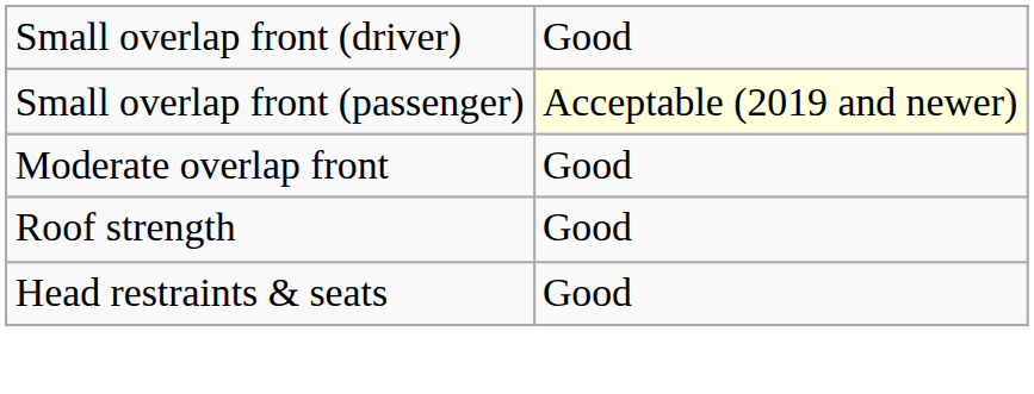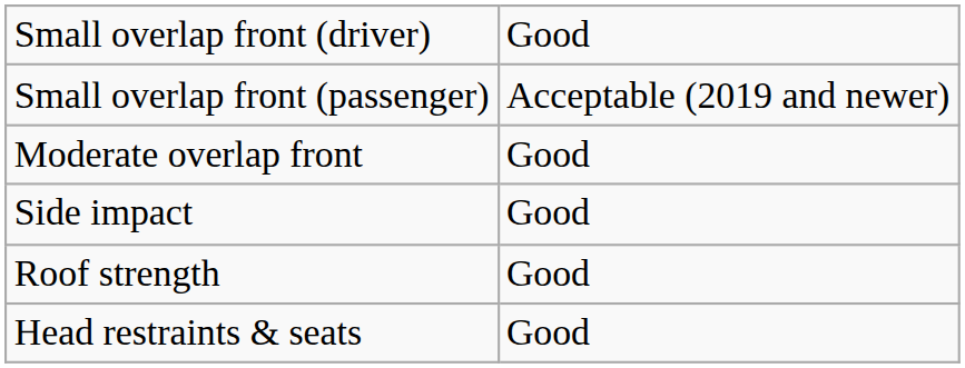 <table class="wikitable">
 <tr>
 <td>Small overlap front (driver)</td>
 <td>Good</td>
 </tr>
 <tr>
 <td>Small overlap front (passenger)</td>
-<td style="background: lightyellow;">Acceptable (2019 and newer)</td>
+<td>Acceptable (2019 and newer)</td>
 </tr>
 <tr>
 <td>Moderate overlap front</td>
+<td>Good</td>
+</tr>
+<tr>
+<td>Side impact</td>
 <td>Good</td>
 </tr>
 <tr>
 <td>Roof strength</td>
 <td>Good</td>
 </tr>
 <tr>
 <td>Head restraints & seats</td>
 <td>Good</td>
 </tr>
 </table>
